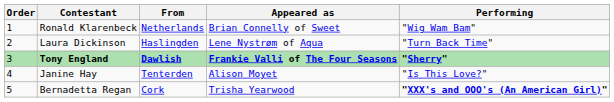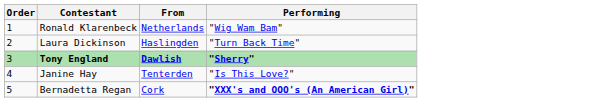 <table class="wikitable">
 <tr>
 <th>Order</th>
 <th>Contestant</th>
 <th>From</th>
-<th>Appeared as</th>
 <th>Performing</th>
 </tr>
 <tr>
 <td>1</td>
 <td>Ronald Klarenbeck</td>
 <td><a href='#'>Netherlands</a></td>
-<td><a href='#'>Brian Connelly</a> of <a href='#'>Sweet</a></td>
 <td>"<a href='#'>Wig Wam Bam</a>"</td>
 </tr>
 <tr>
 <td>2</td>
 <td>Laura Dickinson</td>
 <td><a href='#'>Haslingden</a></td>
-<td><a href='#'>Lene Nystrøm</a> of <a href='#'>Aqua</a></td>
 <td>"<a href='#'>Turn Back Time</a>"</td>
 </tr>
 <tr style="background:#ACE1AF;">
 <td>3</td>
 <td><strong>Tony England</strong></td>
 <td><strong><a href='#'>Dawlish</a></strong></td>
-<td><strong><a href='#'>Frankie Valli</a> of <a href='#'>The Four Seasons</a></strong></td>
 <td><strong>"<a href='#'>Sherry</a>"</strong></td>
 </tr>
 <tr>
 <td>4</td>
 <td>Janine Hay</td>
 <td><a href='#'>Tenterden</a></td>
-<td><a href='#'>Alison Moyet</a></td>
 <td>"<a href='#'>Is This Love?</a>"</td>
 </tr>
 <tr>
 <td>5</td>
 <td>Bernadetta Regan</td>
 <td><a href='#'>Cork</a></td>
-<td><a href='#'>Trisha Yearwood</a></td>
 <td><strong>"<a href='#'>XXX's and OOO's (An American Girl)</a>"</strong></td>
 </tr>
 </table>
